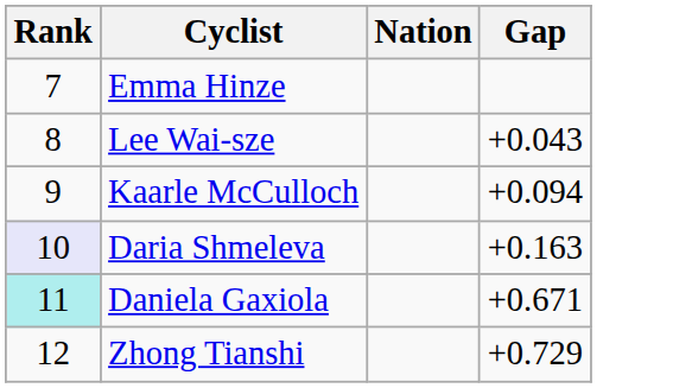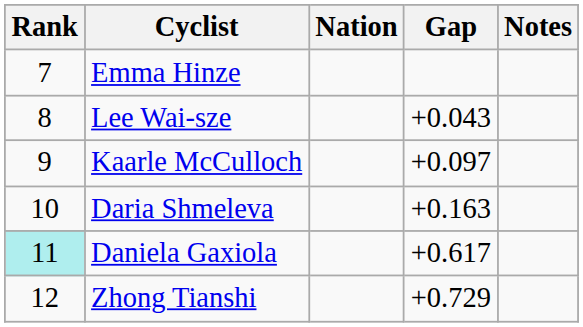 <table class="wikitable" style="text-align:center">
 <tr>
 <th>Rank</th>
 <th>Cyclist</th>
 <th>Nation</th>
 <th>Gap</th>
+<th>Notes</th>
 </tr>
 <tr>
 <td>7</td>
 <td align=left><a href='#'>Emma Hinze</a></td>
 <td align=left></td>
+<td></td>
 <td></td>
 </tr>
 <tr>
 <td>8</td>
 <td align=left><a href='#'>Lee Wai-sze</a></td>
 <td align=left></td>
 <td>+0.043</td>
+<td></td>
 </tr>
 <tr>
 <td>9</td>
 <td align=left><a href='#'>Kaarle McCulloch</a></td>
 <td align=left></td>
-<td>+0.094</td>
+<td>+0.097</td>
+<td></td>
 </tr>
 <tr>
-<td style="background: lavender;">10</td>
+<td>10</td>
 <td align=left><a href='#'>Daria Shmeleva</a></td>
 <td align=left></td>
 <td>+0.163</td>
+<td></td>
 </tr>
 <tr>
 <td style="background: paleturquoise;">11</td>
 <td align=left><a href='#'>Daniela Gaxiola</a></td>
 <td align=left></td>
-<td>+0.671</td>
+<td>+0.617</td>
+<td></td>
 </tr>
 <tr>
 <td>12</td>
 <td align=left><a href='#'>Zhong Tianshi</a></td>
 <td align=left></td>
 <td>+0.729</td>
+<td></td>
 </tr>
 </table>
